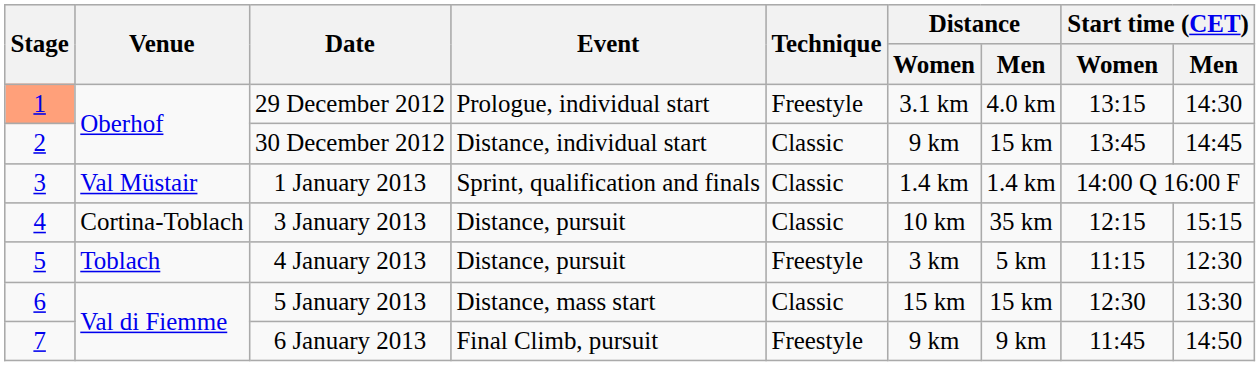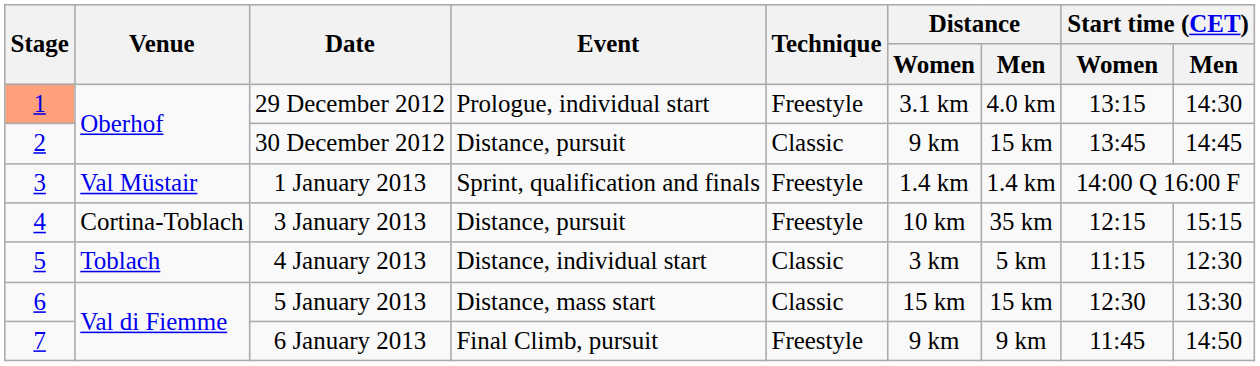 <table class="wikitable">
 <tr>
 <th rowspan=2>Stage</th>
 <th rowspan=2>Venue</th>
 <th rowspan=2>Date</th>
 <th rowspan=2>Event</th>
 <th rowspan=2>Technique</th>
 <th colspan=2>Distance</th>
 <th colspan=2>Start time (<a href='#'>CET</a>)</th>
 </tr>
 <tr>
 <th>Women</th>
 <th>Men</th>
 <th>Women</th>
 <th>Men</th>
 </tr>
 <tr align="center">
 <td style="background: lightsalmon;"><a href='#'>1</a></td>
 <td rowspan=2 align="left"><a href='#'>Oberhof</a> </td>
 <td>29 December 2012</td>
 <td align="left">Prologue, individual start</td>
 <td align="left">Freestyle</td>
 <td>3.1 km</td>
 <td>4.0 km</td>
 <td>13:15</td>
 <td>14:30</td>
 </tr>
 <tr align="center">
 <td><a href='#'>2</a></td>
 <td>30 December 2012</td>
-<td align="left">Distance, individual start</td>
+<td align="left">Distance, pursuit</td>
 <td align="left">Classic</td>
 <td>9 km</td>
 <td>15 km</td>
 <td>13:45</td>
 <td>14:45</td>
 </tr>
 <tr align="center">
 <td><a href='#'>3</a></td>
 <td align="left"><a href='#'>Val Müstair</a> </td>
 <td>1 January 2013</td>
 <td align="left">Sprint, qualification and finals</td>
-<td align="left">Classic</td>
+<td align="left">Freestyle</td>
 <td>1.4 km</td>
 <td>1.4 km</td>
 <td colspan=2>14:00 Q 16:00 F</td>
 </tr>
 <tr align="center">
 <td><a href='#'>4</a></td>
 <td align="left">Cortina-Toblach </td>
 <td>3 January 2013</td>
 <td align="left">Distance, pursuit</td>
-<td align="left">Classic</td>
+<td align="left">Freestyle</td>
 <td>10 km</td>
 <td>35 km</td>
 <td>12:15</td>
 <td>15:15</td>
 </tr>
 <tr align="center">
 <td><a href='#'>5</a></td>
 <td align="left"><a href='#'>Toblach</a> </td>
 <td>4 January 2013</td>
-<td align="left">Distance, pursuit</td>
-<td align="left">Freestyle</td>
+<td align="left">Distance, individual start</td>
+<td align="left">Classic</td>
 <td>3 km</td>
 <td>5 km</td>
 <td>11:15</td>
 <td>12:30</td>
 </tr>
 <tr align="center">
 <td><a href='#'>6</a></td>
 <td rowspan=2 align="left"><a href='#'>Val di Fiemme</a> </td>
 <td>5 January 2013</td>
 <td align="left">Distance, mass start</td>
 <td align="left">Classic</td>
 <td>15 km</td>
 <td>15 km</td>
 <td>12:30</td>
 <td>13:30</td>
 </tr>
 <tr align="center">
 <td><a href='#'>7</a></td>
 <td>6 January 2013</td>
 <td align="left">Final Climb, pursuit</td>
 <td align="left">Freestyle</td>
 <td>9 km</td>
 <td>9 km</td>
 <td>11:45</td>
 <td>14:50</td>
 </tr>
 </table>
